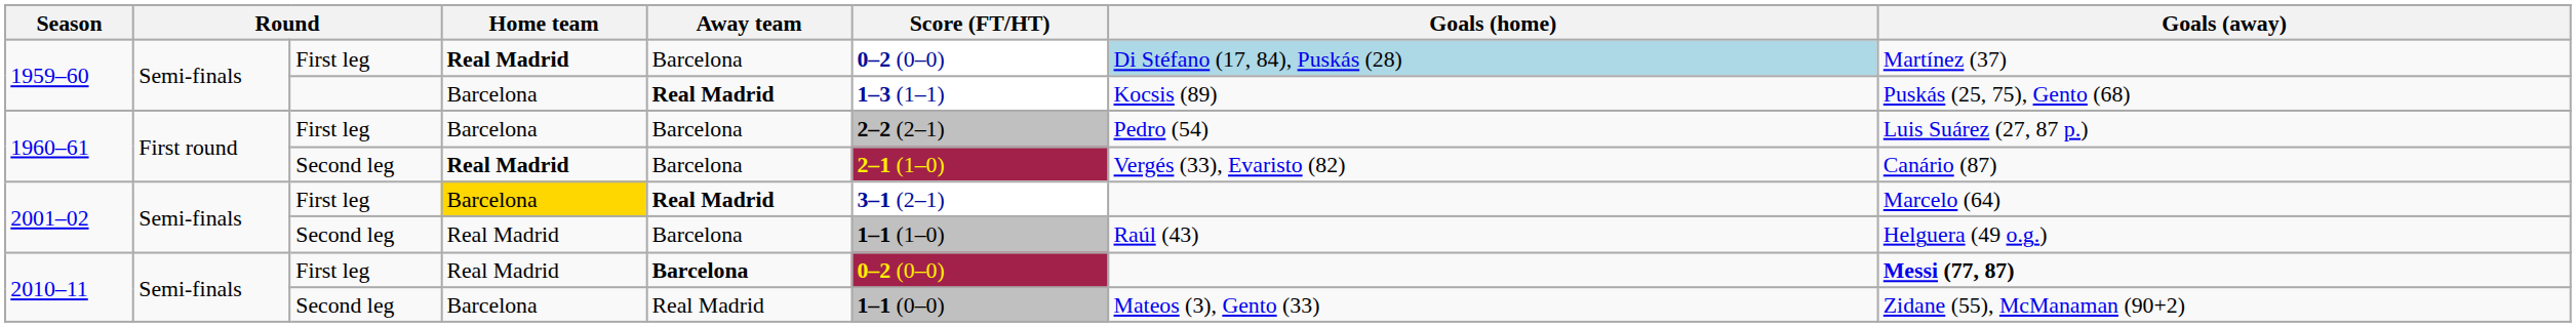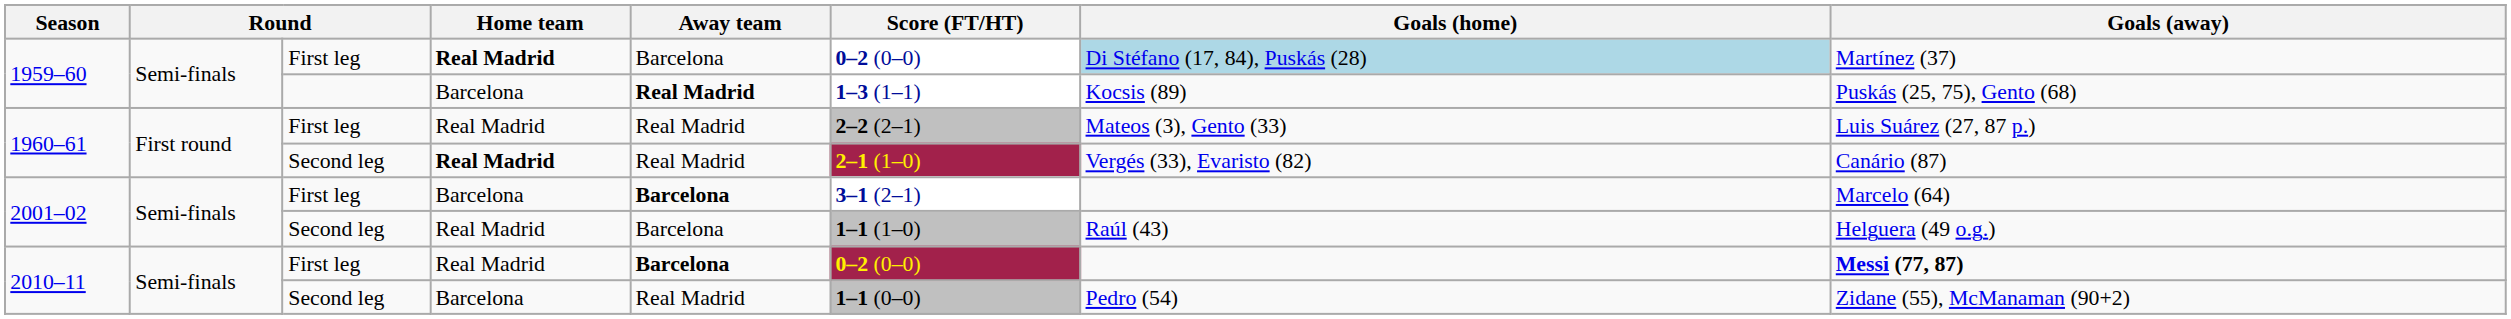 <table class="wikitable" style="width:100%; margin:0 left; font-size: 11px">
 <tr>
 <th width=5%>Season</th>
 <th colspan="2" style="width:12%;">Round</th>
 <th width=8%>Home team</th>
 <th width=8%>Away team</th>
 <th style="width:10%;">Score (FT/HT)</th>
 <th style="width:30%;">Goals (home)</th>
 <th style="width:30%;">Goals (away)</th>
 </tr>
 <tr>
 <td rowspan="2"><a href='#'>1959–60</a></td>
 <td rowspan="2">Semi-finals</td>
 <td>First leg</td>
 <td><strong>Real Madrid</strong></td>
 <td>Barcelona</td>
 <td style="color:#000c99; background:#fff;"><strong>0–2</strong> (0–0)</td>
 <td style="background: lightblue;"><a href='#'>Di Stéfano</a> (17, 84), <a href='#'>Puskás</a> (28)</td>
 <td><a href='#'>Martínez</a> (37)</td>
 </tr>
 <tr>
 <td></td>
 <td>Barcelona</td>
 <td><strong>Real Madrid</strong></td>
 <td style="color:#000c99; background:#fff;"><strong>1–3</strong> (1–1)</td>
 <td><a href='#'>Kocsis</a> (89)</td>
 <td><a href='#'>Puskás</a> (25, 75), <a href='#'>Gento</a> (68)</td>
 </tr>
 <tr>
 <td rowspan="2"><a href='#'>1960–61</a></td>
 <td rowspan="2">First round</td>
 <td>First leg</td>
-<td>Barcelona</td>
-<td>Barcelona</td>
+<td>Real Madrid</td>
+<td>Real Madrid</td>
 <td style="background:silver;"><strong>2–2</strong> (2–1)</td>
-<td><a href='#'>Pedro</a> (54)</td>
+<td><a href='#'>Mateos</a> (3), <a href='#'>Gento</a> (33)</td>
 <td><a href='#'>Luis Suárez</a> (27, 87 <a href='#'>p.</a>)</td>
 </tr>
 <tr>
 <td>Second leg</td>
 <td><strong>Real Madrid</strong></td>
-<td>Barcelona</td>
+<td>Real Madrid</td>
 <td style="color:#fff000; background:#A2214B"><strong>2–1</strong> (1–0)</td>
 <td><a href='#'>Vergés</a> (33), <a href='#'>Evaristo</a> (82)</td>
 <td><a href='#'>Canário</a> (87)</td>
 </tr>
 <tr>
 <td rowspan="2"><a href='#'>2001–02</a></td>
 <td rowspan="2">Semi-finals</td>
 <td>First leg</td>
-<td style="background: gold;">Barcelona</td>
-<td><strong>Real Madrid</strong></td>
+<td>Barcelona</td>
+<td><strong>Barcelona</strong></td>
 <td style="color:#000c99; background:#fff;"><strong>3–1</strong> (2–1)</td>
 <td></td>
 <td><a href='#'>Marcelo</a> (64)</td>
 </tr>
 <tr>
 <td>Second leg</td>
 <td>Real Madrid</td>
 <td>Barcelona</td>
 <td style="background:silver;"><strong>1–1</strong> (1–0)</td>
 <td><a href='#'>Raúl</a> (43)</td>
 <td><a href='#'>Helguera</a> (49 <a href='#'>o.g.</a>)</td>
 </tr>
 <tr>
 <td rowspan="2"><a href='#'>2010–11</a></td>
 <td rowspan="2">Semi-finals</td>
 <td>First leg</td>
 <td>Real Madrid</td>
 <td><strong>Barcelona</strong></td>
 <td style="color:#fff000; background:#A2214B"><strong>0–2</strong> (0–0)</td>
 <td></td>
 <td><strong><a href='#'>Messi</a> (77, 87)</strong></td>
 </tr>
 <tr>
 <td>Second leg</td>
 <td>Barcelona</td>
 <td>Real Madrid</td>
 <td style="background:silver;"><strong>1–1</strong> (0–0)</td>
-<td><a href='#'>Mateos</a> (3), <a href='#'>Gento</a> (33)</td>
+<td><a href='#'>Pedro</a> (54)</td>
 <td><a href='#'>Zidane</a> (55), <a href='#'>McManaman</a> (90+2)</td>
 </tr>
 </table>
